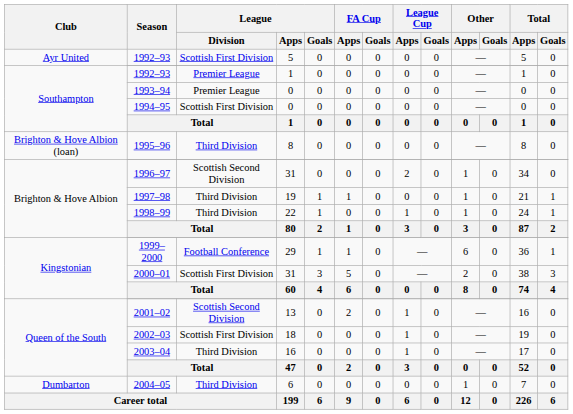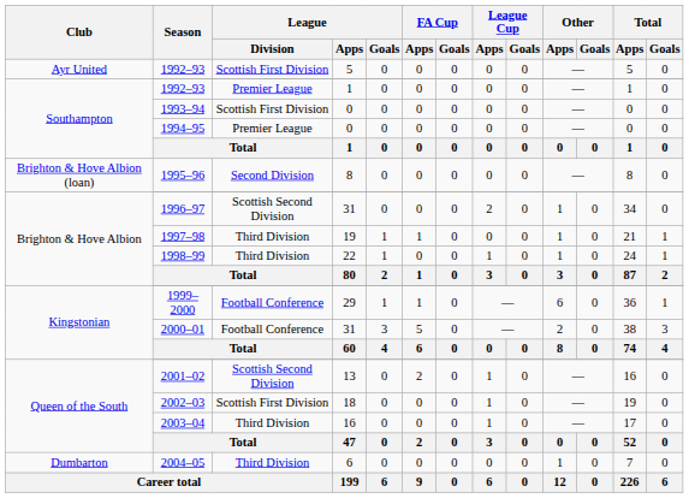 <table class=wikitable style=text-align:center>
 <tr>
 <th rowspan=2>Club</th>
 <th rowspan=2>Season</th>
 <th colspan=3>League</th>
 <th colspan=2><a href='#'>FA Cup</a></th>
 <th colspan=2><a href='#'>League Cup</a></th>
 <th colspan=2>Other</th>
 <th colspan=2>Total</th>
 </tr>
 <tr>
 <th>Division</th>
 <th>Apps</th>
 <th>Goals</th>
 <th>Apps</th>
 <th>Goals</th>
 <th>Apps</th>
 <th>Goals</th>
 <th>Apps</th>
 <th>Goals</th>
 <th>Apps</th>
 <th>Goals</th>
 </tr>
 <tr>
 <td><a href='#'>Ayr United</a></td>
 <td><a href='#'>1992–93</a></td>
 <td><a href='#'>Scottish First Division</a></td>
 <td>5</td>
 <td>0</td>
 <td>0</td>
 <td>0</td>
 <td>0</td>
 <td>0</td>
 <td colspan=2>—</td>
 <td>5</td>
 <td>0</td>
 </tr>
 <tr>
 <td rowspan=5><a href='#'>Southampton</a></td>
 </tr>
 <tr>
 <td><a href='#'>1992–93</a></td>
 <td><a href='#'>Premier League</a></td>
 <td>1</td>
 <td>0</td>
 <td>0</td>
 <td>0</td>
 <td>0</td>
 <td>0</td>
 <td colspan=2>—</td>
 <td>1</td>
 <td>0</td>
 </tr>
 <tr>
 <td><a href='#'>1993–94</a></td>
-<td>Premier League</td>
+<td>Scottish First Division</td>
 <td>0</td>
 <td>0</td>
 <td>0</td>
 <td>0</td>
 <td>0</td>
 <td>0</td>
 <td colspan=2>—</td>
 <td>0</td>
 <td>0</td>
 </tr>
 <tr>
 <td><a href='#'>1994–95</a></td>
-<td>Scottish First Division</td>
+<td>Premier League</td>
 <td>0</td>
 <td>0</td>
 <td>0</td>
 <td>0</td>
 <td>0</td>
 <td>0</td>
 <td colspan=2>—</td>
 <td>0</td>
 <td>0</td>
 </tr>
 <tr>
 <th colspan=2>Total</th>
 <th>1</th>
 <th>0</th>
 <th>0</th>
 <th>0</th>
 <th>0</th>
 <th>0</th>
 <th>0</th>
 <th>0</th>
 <th>1</th>
 <th>0</th>
 </tr>
 <tr>
 <td><a href='#'>Brighton & Hove Albion</a> (loan)</td>
 <td><a href='#'>1995–96</a></td>
-<td><a href='#'>Third Division</a></td>
+<td><a href='#'>Second Division</a></td>
 <td>8</td>
 <td>0</td>
 <td>0</td>
 <td>0</td>
 <td>0</td>
 <td>0</td>
 <td colspan=2>—</td>
 <td>8</td>
 <td>0</td>
 </tr>
 <tr>
 <td rowspan=5>Brighton & Hove Albion</td>
 </tr>
 <tr>
 <td><a href='#'>1996–97</a></td>
 <td>Scottish Second Division</td>
 <td>31</td>
 <td>0</td>
 <td>0</td>
 <td>0</td>
 <td>2</td>
 <td>0</td>
 <td>1</td>
 <td>0</td>
 <td>34</td>
 <td>0</td>
 </tr>
 <tr>
 <td><a href='#'>1997–98</a></td>
 <td>Third Division</td>
 <td>19</td>
 <td>1</td>
 <td>1</td>
 <td>0</td>
 <td>0</td>
 <td>0</td>
 <td>1</td>
 <td>0</td>
 <td>21</td>
 <td>1</td>
 </tr>
 <tr>
 <td><a href='#'>1998–99</a></td>
 <td>Third Division</td>
 <td>22</td>
 <td>1</td>
 <td>0</td>
 <td>0</td>
 <td>1</td>
 <td>0</td>
 <td>1</td>
 <td>0</td>
 <td>24</td>
 <td>1</td>
 </tr>
 <tr>
 <th colspan=2>Total</th>
 <th>80</th>
 <th>2</th>
 <th>1</th>
 <th>0</th>
 <th>3</th>
 <th>0</th>
 <th>3</th>
 <th>0</th>
 <th>87</th>
 <th>2</th>
 </tr>
 <tr>
 <td rowspan=4><a href='#'>Kingstonian</a></td>
 </tr>
 <tr>
 <td><a href='#'>1999–2000</a></td>
 <td><a href='#'>Football Conference</a></td>
 <td>29</td>
 <td>1</td>
 <td>1</td>
 <td>0</td>
 <td colspan=2>—</td>
 <td>6</td>
 <td>0</td>
 <td>36</td>
 <td>1</td>
 </tr>
 <tr>
 <td><a href='#'>2000–01</a></td>
-<td>Scottish First Division</td>
+<td>Football Conference</td>
 <td>31</td>
 <td>3</td>
 <td>5</td>
 <td>0</td>
 <td colspan=2>—</td>
 <td>2</td>
 <td>0</td>
 <td>38</td>
 <td>3</td>
 </tr>
 <tr>
 <th colspan=2>Total</th>
 <th>60</th>
 <th>4</th>
 <th>6</th>
 <th>0</th>
 <th>0</th>
 <th>0</th>
 <th>8</th>
 <th>0</th>
 <th>74</th>
 <th>4</th>
 </tr>
 <tr>
 <td rowspan=5><a href='#'>Queen of the South</a></td>
 </tr>
 <tr>
 <td><a href='#'>2001–02</a></td>
 <td><a href='#'>Scottish Second Division</a></td>
 <td>13</td>
 <td>0</td>
 <td>2</td>
 <td>0</td>
 <td>1</td>
 <td>0</td>
 <td colspan=2>—</td>
 <td>16</td>
 <td>0</td>
 </tr>
 <tr>
 <td><a href='#'>2002–03</a></td>
 <td>Scottish First Division</td>
 <td>18</td>
 <td>0</td>
 <td>0</td>
 <td>0</td>
 <td>1</td>
 <td>0</td>
 <td colspan=2>—</td>
 <td>19</td>
 <td>0</td>
 </tr>
 <tr>
 <td><a href='#'>2003–04</a></td>
 <td>Third Division</td>
 <td>16</td>
 <td>0</td>
 <td>0</td>
 <td>0</td>
 <td>1</td>
 <td>0</td>
 <td colspan=2>—</td>
 <td>17</td>
 <td>0</td>
 </tr>
 <tr>
 <th colspan=2>Total</th>
 <th>47</th>
 <th>0</th>
 <th>2</th>
 <th>0</th>
 <th>3</th>
 <th>0</th>
 <th>0</th>
 <th>0</th>
 <th>52</th>
 <th>0</th>
 </tr>
 <tr>
 <td><a href='#'>Dumbarton</a></td>
 <td><a href='#'>2004–05</a></td>
 <td><a href='#'>Third Division</a></td>
 <td>6</td>
 <td>0</td>
 <td>0</td>
 <td>0</td>
 <td>0</td>
 <td>0</td>
 <td>1</td>
 <td>0</td>
 <td>7</td>
 <td>0</td>
 </tr>
 <tr>
 <th colspan=3>Career total</th>
 <th>199</th>
 <th>6</th>
 <th>9</th>
 <th>0</th>
 <th>6</th>
 <th>0</th>
 <th>12</th>
 <th>0</th>
 <th>226</th>
 <th>6</th>
 </tr>
 </table>
